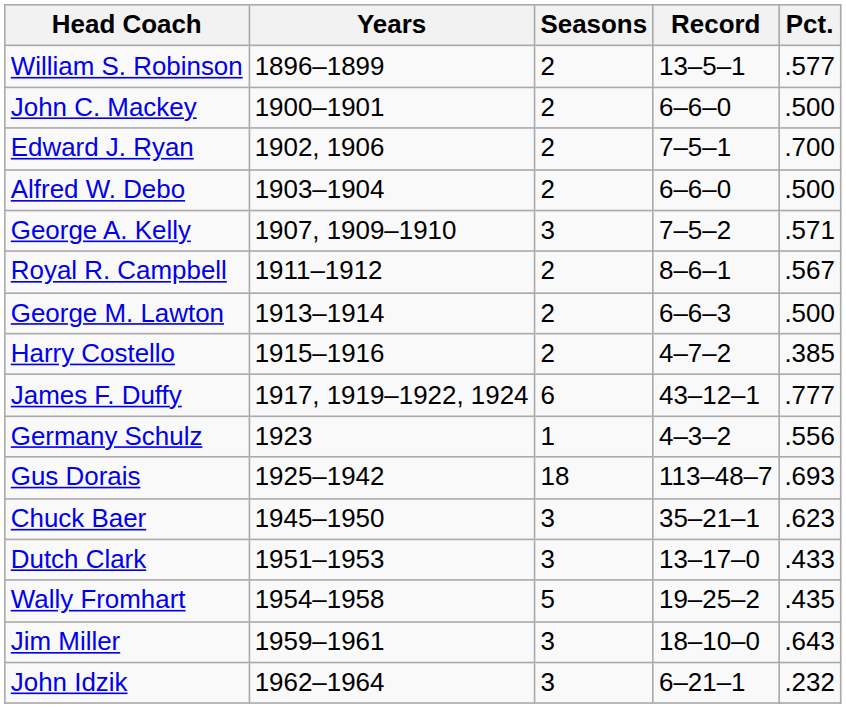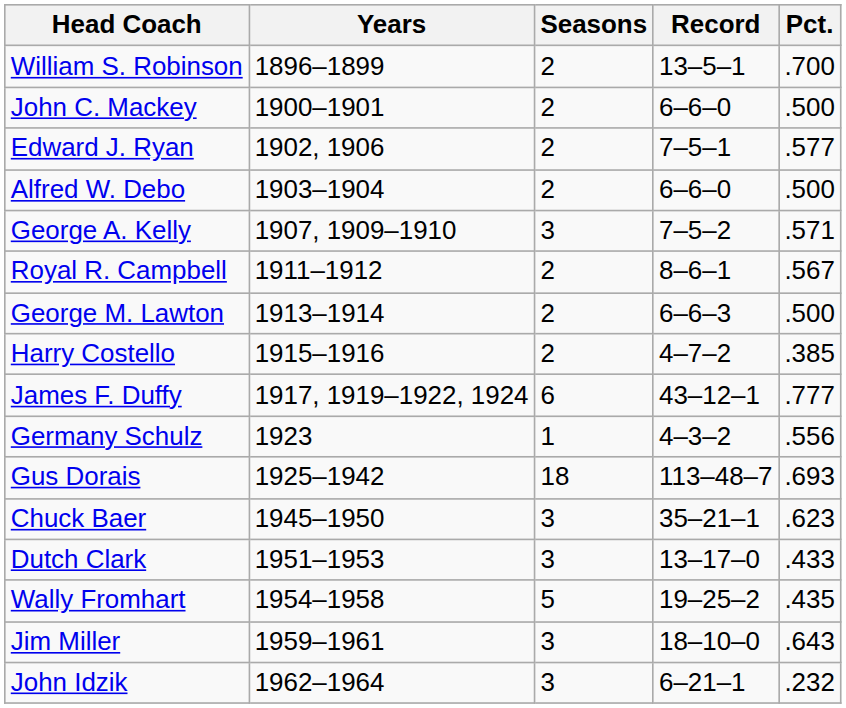 <table class="wikitable">
 <tr>
 <th>Head Coach</th>
 <th>Years</th>
 <th>Seasons</th>
 <th>Record</th>
 <th>Pct.</th>
 </tr>
 <tr>
 <td><a href='#'>William S. Robinson</a></td>
 <td>1896–1899</td>
 <td>2</td>
 <td>13–5–1</td>
-<td>.577</td>
+<td>.700</td>
 </tr>
 <tr>
 <td><a href='#'>John C. Mackey</a></td>
 <td>1900–1901</td>
 <td>2</td>
 <td>6–6–0</td>
 <td>.500</td>
 </tr>
 <tr>
 <td><a href='#'>Edward J. Ryan</a></td>
 <td>1902, 1906</td>
 <td>2</td>
 <td>7–5–1</td>
-<td>.700</td>
+<td>.577</td>
 </tr>
 <tr>
 <td><a href='#'>Alfred W. Debo</a></td>
 <td>1903–1904</td>
 <td>2</td>
 <td>6–6–0</td>
 <td>.500</td>
 </tr>
 <tr>
 <td><a href='#'>George A. Kelly</a></td>
 <td>1907, 1909–1910</td>
 <td>3</td>
 <td>7–5–2</td>
 <td>.571</td>
 </tr>
 <tr>
 <td><a href='#'>Royal R. Campbell</a></td>
 <td>1911–1912</td>
 <td>2</td>
 <td>8–6–1</td>
 <td>.567</td>
 </tr>
 <tr>
 <td><a href='#'>George M. Lawton</a></td>
 <td>1913–1914</td>
 <td>2</td>
 <td>6–6–3</td>
 <td>.500</td>
 </tr>
 <tr>
 <td><a href='#'>Harry Costello</a></td>
 <td>1915–1916</td>
 <td>2</td>
 <td>4–7–2</td>
 <td>.385</td>
 </tr>
 <tr>
 <td><a href='#'>James F. Duffy</a></td>
 <td>1917, 1919–1922, 1924</td>
 <td>6</td>
 <td>43–12–1</td>
 <td>.777</td>
 </tr>
 <tr>
 <td><a href='#'>Germany Schulz</a></td>
 <td>1923</td>
 <td>1</td>
 <td>4–3–2</td>
 <td>.556</td>
 </tr>
 <tr>
 <td><a href='#'>Gus Dorais</a></td>
 <td>1925–1942</td>
 <td>18</td>
 <td>113–48–7</td>
 <td>.693</td>
 </tr>
 <tr>
 <td><a href='#'>Chuck Baer</a></td>
 <td>1945–1950</td>
 <td>3</td>
 <td>35–21–1</td>
 <td>.623</td>
 </tr>
 <tr>
 <td><a href='#'>Dutch Clark</a></td>
 <td>1951–1953</td>
 <td>3</td>
 <td>13–17–0</td>
 <td>.433</td>
 </tr>
 <tr>
 <td><a href='#'>Wally Fromhart</a></td>
 <td>1954–1958</td>
 <td>5</td>
 <td>19–25–2</td>
 <td>.435</td>
 </tr>
 <tr>
 <td><a href='#'>Jim Miller</a></td>
 <td>1959–1961</td>
 <td>3</td>
 <td>18–10–0</td>
 <td>.643</td>
 </tr>
 <tr>
 <td><a href='#'>John Idzik</a></td>
 <td>1962–1964</td>
 <td>3</td>
 <td>6–21–1</td>
 <td>.232</td>
 </tr>
 </table>
